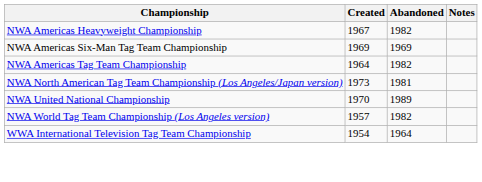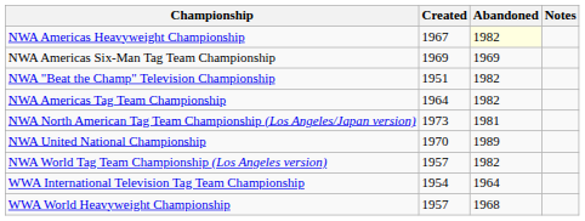 <table class="wikitable">
 <tr>
 <th>Championship</th>
 <th>Created</th>
 <th>Abandoned</th>
 <th>Notes</th>
 </tr>
 <tr>
 <td><a href='#'>NWA Americas Heavyweight Championship</a></td>
 <td>1967</td>
-<td>1982</td>
+<td style="background: lightyellow;">1982</td>
 <td></td>
 </tr>
 <tr>
 <td>NWA Americas Six-Man Tag Team Championship</td>
 <td>1969</td>
 <td>1969</td>
+<td></td>
+</tr>
+<tr>
+<td><a href='#'>NWA "Beat the Champ" Television Championship</a></td>
+<td>1951</td>
+<td>1982</td>
 <td></td>
 </tr>
 <tr>
 <td><a href='#'>NWA Americas Tag Team Championship</a></td>
 <td>1964</td>
 <td>1982</td>
 <td></td>
 </tr>
 <tr>
 <td><a href='#'>NWA North American Tag Team Championship <em>(Los Angeles/Japan version)</em></a></td>
 <td>1973</td>
 <td>1981</td>
 <td></td>
 </tr>
 <tr>
 <td><a href='#'>NWA United National Championship</a></td>
 <td>1970</td>
 <td>1989</td>
 <td></td>
 </tr>
 <tr>
 <td><a href='#'>NWA World Tag Team Championship <em>(Los Angeles version)</em></a></td>
 <td>1957</td>
 <td>1982</td>
 <td></td>
 </tr>
 <tr>
 <td><a href='#'>WWA International Television Tag Team Championship</a></td>
 <td>1954</td>
 <td>1964</td>
 <td></td>
 </tr>
+<tr>
+<td><a href='#'>WWA World Heavyweight Championship</a></td>
+<td>1957</td>
+<td>1968</td>
+<td></td>
+</tr>
 </table>
